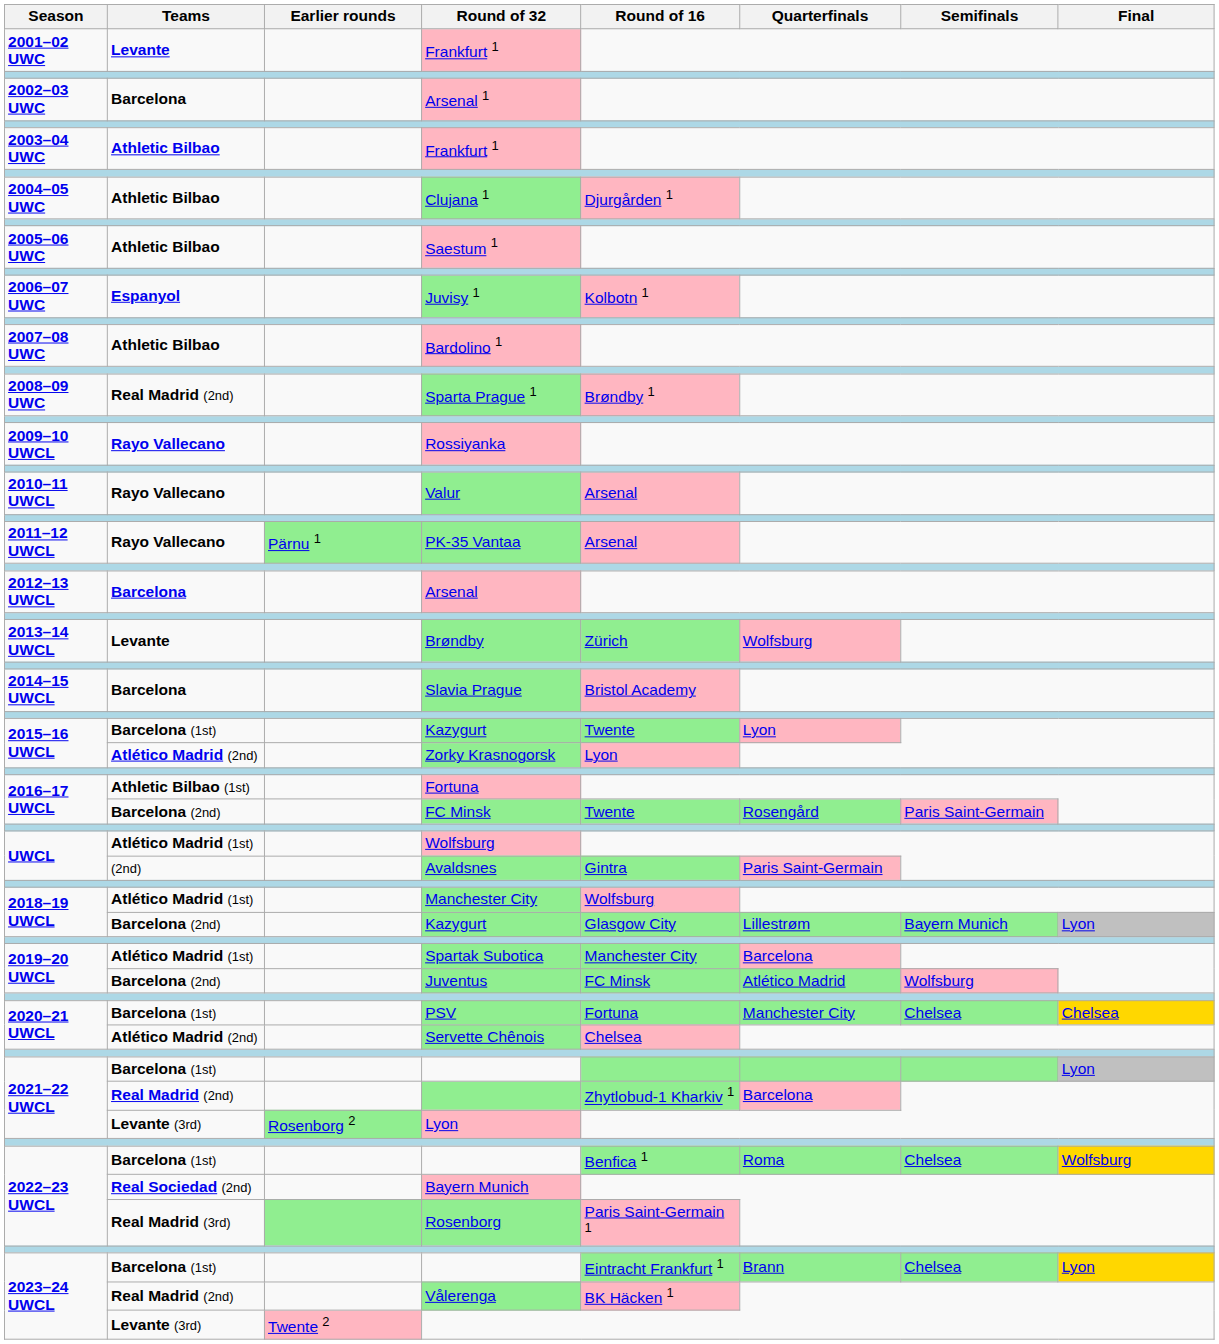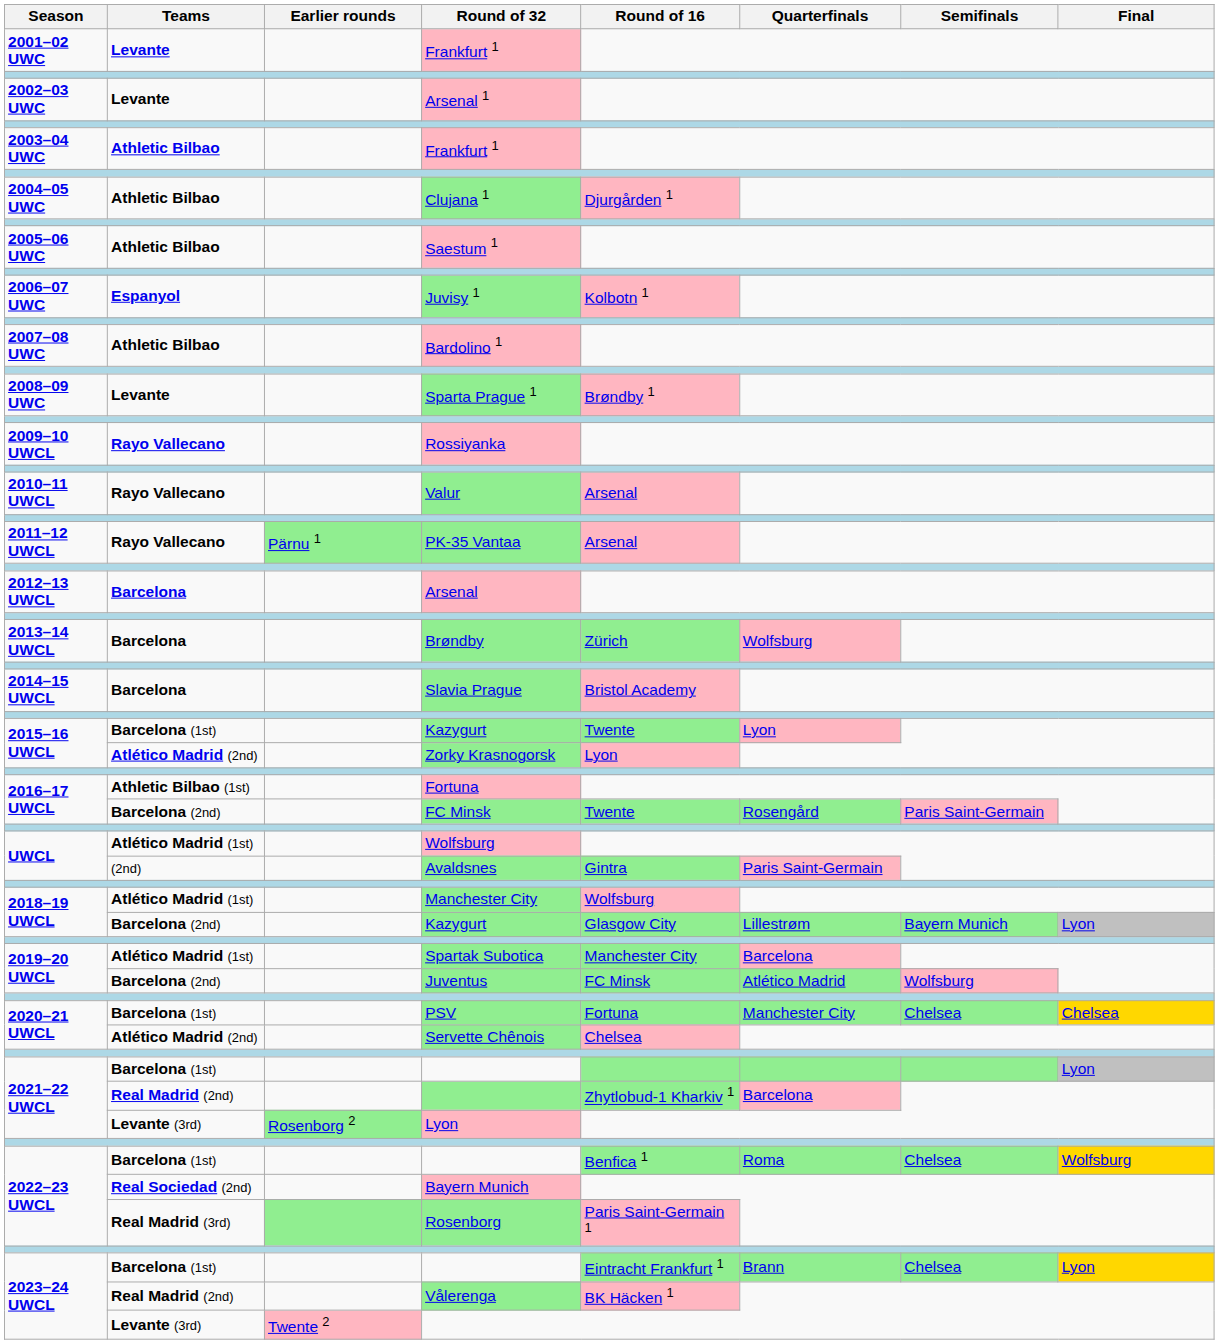 <table class="wikitable">
 <tr>
 <th width=110px>Season</th>
 <th width=175px>Teams</th>
 <th width=175px>Earlier rounds</th>
 <th width=175px>Round of 32</th>
 <th width=175px>Round of 16</th>
 <th width=175px>Quarterfinals</th>
 <th width=175px>Semifinals</th>
 <th width=175px>Final</th>
 </tr>
 <tr>
 <td><strong><a href='#'>2001–02 UWC</a></strong></td>
 <td> <strong><a href='#'>Levante</a></strong></td>
 <td></td>
 <td bgcolor=lightpink> <a href='#'>Frankfurt</a> <sup>1</sup></td>
 </tr>
 <tr bgcolor=lightblue>
 <td colspan=8></td>
 </tr>
 <tr>
 <td><strong><a href='#'>2002–03 UWC</a></strong></td>
-<td> <strong>Barcelona</strong></td>
+<td> <strong>Levante</strong></td>
 <td></td>
 <td bgcolor=lightpink> <a href='#'>Arsenal</a> <sup>1</sup></td>
 </tr>
 <tr bgcolor=lightblue>
 <td colspan=8></td>
 </tr>
 <tr>
 <td><strong><a href='#'>2003–04 UWC</a></strong></td>
 <td> <strong><a href='#'>Athletic Bilbao</a></strong></td>
 <td></td>
 <td bgcolor=lightpink> <a href='#'>Frankfurt</a> <sup>1</sup></td>
 </tr>
 <tr bgcolor=lightblue>
 <td colspan=8></td>
 </tr>
 <tr>
 <td><strong><a href='#'>2004–05 UWC</a></strong></td>
 <td> <strong>Athletic Bilbao</strong></td>
 <td></td>
 <td bgcolor=lightgreen> <a href='#'>Clujana</a> <sup>1</sup></td>
 <td bgcolor=lightpink> <a href='#'>Djurgården</a> <sup>1</sup></td>
 </tr>
 <tr bgcolor=lightblue>
 <td colspan=8></td>
 </tr>
 <tr>
 <td><strong><a href='#'>2005–06 UWC</a></strong></td>
 <td> <strong>Athletic Bilbao</strong></td>
 <td></td>
 <td bgcolor=lightpink> <a href='#'>Saestum</a> <sup>1</sup></td>
 </tr>
 <tr bgcolor=lightblue>
 <td colspan=8></td>
 </tr>
 <tr>
 <td><strong><a href='#'>2006–07 UWC</a></strong></td>
 <td> <strong><a href='#'>Espanyol</a></strong></td>
 <td></td>
 <td bgcolor=lightgreen> <a href='#'>Juvisy</a> <sup>1</sup></td>
 <td bgcolor=lightpink> <a href='#'>Kolbotn</a> <sup>1</sup></td>
 </tr>
 <tr bgcolor=lightblue>
 <td colspan=8></td>
 </tr>
 <tr>
 <td><strong><a href='#'>2007–08 UWC</a></strong></td>
 <td> <strong>Athletic Bilbao</strong></td>
 <td></td>
 <td bgcolor=lightpink> <a href='#'>Bardolino</a> <sup>1</sup></td>
 </tr>
 <tr bgcolor=lightblue>
 <td colspan=8></td>
 </tr>
 <tr>
 <td><strong><a href='#'>2008–09 UWC</a></strong></td>
-<td> <strong>Real Madrid</strong> <small>(2nd)</small></td>
+<td> <strong>Levante</strong></td>
 <td></td>
 <td bgcolor=lightgreen> <a href='#'>Sparta Prague</a> <sup>1</sup></td>
 <td bgcolor=lightpink> <a href='#'>Brøndby</a> <sup>1</sup></td>
 </tr>
 <tr bgcolor=lightblue>
 <td colspan=8></td>
 </tr>
 <tr>
 <td><strong><a href='#'>2009–10 UWCL</a></strong></td>
 <td> <strong><a href='#'>Rayo Vallecano</a></strong></td>
 <td></td>
 <td bgcolor=lightpink> <a href='#'>Rossiyanka</a></td>
 </tr>
 <tr bgcolor=lightblue>
 <td colspan=8></td>
 </tr>
 <tr>
 <td><strong><a href='#'>2010–11 UWCL</a></strong></td>
 <td> <strong>Rayo Vallecano</strong></td>
 <td></td>
 <td bgcolor=lightgreen> <a href='#'>Valur</a></td>
 <td bgcolor=lightpink> <a href='#'>Arsenal</a></td>
 </tr>
 <tr bgcolor=lightblue>
 <td colspan=8></td>
 </tr>
 <tr>
 <td><strong><a href='#'>2011–12 UWCL</a></strong></td>
 <td> <strong>Rayo Vallecano</strong></td>
 <td bgcolor=lightgreen> <a href='#'>Pärnu</a> <sup>1</sup></td>
 <td bgcolor=lightgreen> <a href='#'>PK-35 Vantaa</a></td>
 <td bgcolor=lightpink> <a href='#'>Arsenal</a></td>
 </tr>
 <tr bgcolor=lightblue>
 <td colspan=8></td>
 </tr>
 <tr>
 <td><strong><a href='#'>2012–13 UWCL</a></strong></td>
 <td> <strong><a href='#'>Barcelona</a></strong></td>
 <td></td>
 <td bgcolor=lightpink> <a href='#'>Arsenal</a></td>
 </tr>
 <tr bgcolor=lightblue>
 <td colspan=8></td>
 </tr>
 <tr>
 <td><strong><a href='#'>2013–14 UWCL</a></strong></td>
-<td> <strong>Levante</strong></td>
+<td> <strong>Barcelona</strong></td>
 <td></td>
 <td bgcolor=lightgreen> <a href='#'>Brøndby</a></td>
 <td bgcolor=lightgreen> <a href='#'>Zürich</a></td>
 <td bgcolor=lightpink> <a href='#'>Wolfsburg</a></td>
 </tr>
 <tr bgcolor=lightblue>
 <td colspan=8></td>
 </tr>
 <tr>
 <td><strong><a href='#'>2014–15 UWCL</a></strong></td>
 <td> <strong>Barcelona</strong></td>
 <td></td>
 <td bgcolor=lightgreen> <a href='#'>Slavia Prague</a></td>
 <td bgcolor=lightpink> <a href='#'>Bristol Academy</a></td>
 </tr>
 <tr bgcolor=lightblue>
 <td colspan=8></td>
 </tr>
 <tr>
 <td rowspan=2><strong><a href='#'>2015–16 UWCL</a></strong></td>
 <td> <strong>Barcelona</strong> <small>(1st)</small></td>
 <td></td>
 <td bgcolor=lightgreen> <a href='#'>Kazygurt</a></td>
 <td bgcolor=lightgreen> <a href='#'>Twente</a></td>
 <td bgcolor=lightpink> <a href='#'>Lyon</a></td>
 </tr>
 <tr>
 <td> <strong><a href='#'>Atlético Madrid</a></strong> <small>(2nd)</small></td>
 <td></td>
 <td bgcolor=lightgreen> <a href='#'>Zorky Krasnogorsk</a></td>
 <td bgcolor=lightpink> <a href='#'>Lyon</a></td>
 </tr>
 <tr bgcolor=lightblue>
 <td colspan=8></td>
 </tr>
 <tr>
 <td rowspan=2><strong><a href='#'>2016–17 UWCL</a></strong></td>
 <td> <strong>Athletic Bilbao</strong> <small>(1st)</small></td>
 <td></td>
 <td bgcolor=lightpink> <a href='#'>Fortuna</a></td>
 </tr>
 <tr>
 <td> <strong>Barcelona</strong> <small>(2nd)</small></td>
 <td></td>
 <td bgcolor=lightgreen> <a href='#'>FC Minsk</a></td>
 <td bgcolor=lightgreen> <a href='#'>Twente</a></td>
 <td bgcolor=lightgreen> <a href='#'>Rosengård</a></td>
 <td bgcolor=lightpink> <a href='#'>Paris Saint-Germain</a></td>
 </tr>
 <tr bgcolor=lightblue>
 <td colspan=8></td>
 </tr>
 <tr>
 <td rowspan=2><strong><a href='#'> UWCL</a></strong></td>
 <td> <strong>Atlético Madrid</strong> <small>(1st)</small></td>
 <td></td>
 <td bgcolor=lightpink> <a href='#'>Wolfsburg</a></td>
 </tr>
 <tr>
 <td> <small>(2nd)</small></td>
 <td></td>
 <td bgcolor=lightgreen> <a href='#'>Avaldsnes</a></td>
 <td bgcolor=lightgreen> <a href='#'>Gintra</a></td>
 <td bgcolor=lightpink> <a href='#'>Paris Saint-Germain</a></td>
 </tr>
 <tr bgcolor=lightblue>
 <td colspan=8></td>
 </tr>
 <tr>
 <td rowspan=2><strong><a href='#'>2018–19 UWCL</a></strong></td>
 <td> <strong>Atlético Madrid</strong> <small>(1st)</small></td>
 <td></td>
 <td bgcolor=lightgreen> <a href='#'>Manchester City</a></td>
 <td bgcolor=lightpink> <a href='#'>Wolfsburg</a></td>
 </tr>
 <tr>
 <td> <strong>Barcelona</strong> <small>(2nd)</small></td>
 <td></td>
 <td bgcolor=lightgreen> <a href='#'>Kazygurt</a></td>
 <td bgcolor=lightgreen> <a href='#'>Glasgow City</a></td>
 <td bgcolor=lightgreen> <a href='#'>Lillestrøm</a></td>
 <td bgcolor=lightgreen> <a href='#'>Bayern Munich</a></td>
 <td bgcolor=silver> <a href='#'>Lyon</a></td>
 </tr>
 <tr bgcolor=lightblue>
 <td colspan=8></td>
 </tr>
 <tr>
 <td rowspan=2><strong><a href='#'>2019–20 UWCL</a></strong></td>
 <td> <strong>Atlético Madrid</strong> <small>(1st)</small></td>
 <td></td>
 <td bgcolor=lightgreen> <a href='#'>Spartak Subotica</a></td>
 <td bgcolor=lightgreen> <a href='#'>Manchester City</a></td>
 <td bgcolor=lightpink> <a href='#'>Barcelona</a></td>
 </tr>
 <tr>
 <td> <strong>Barcelona</strong> <small>(2nd)</small></td>
 <td></td>
 <td bgcolor=lightgreen> <a href='#'>Juventus</a></td>
 <td bgcolor=lightgreen> <a href='#'>FC Minsk</a></td>
 <td bgcolor=lightgreen> <a href='#'>Atlético Madrid</a></td>
 <td bgcolor=lightpink> <a href='#'>Wolfsburg</a></td>
 </tr>
 <tr bgcolor=lightblue>
 <td colspan=8></td>
 </tr>
 <tr>
 <td rowspan=2><strong><a href='#'>2020–21 UWCL</a></strong></td>
 <td> <strong>Barcelona</strong> <small>(1st)</small></td>
 <td></td>
 <td bgcolor=lightgreen> <a href='#'>PSV</a></td>
 <td bgcolor=lightgreen> <a href='#'>Fortuna</a></td>
 <td bgcolor=lightgreen> <a href='#'>Manchester City</a></td>
 <td bgcolor=lightgreen> <a href='#'>Chelsea</a></td>
 <td bgcolor=gold> <a href='#'>Chelsea</a></td>
 </tr>
 <tr>
 <td> <strong>Atlético Madrid</strong> <small>(2nd)</small></td>
 <td></td>
 <td bgcolor=lightgreen> <a href='#'>Servette Chênois</a></td>
 <td bgcolor=lightpink> <a href='#'>Chelsea</a></td>
 </tr>
 <tr bgcolor=lightblue>
 <td colspan=8></td>
 </tr>
 <tr>
 <td rowspan=3><strong><a href='#'>2021–22 UWCL</a></strong></td>
 <td> <strong>Barcelona</strong> <small>(1st)</small></td>
 <td></td>
 <td></td>
 <td bgcolor=lightgreen></td>
 <td bgcolor=lightgreen></td>
 <td bgcolor=lightgreen></td>
 <td bgcolor=silver> <a href='#'>Lyon</a></td>
 </tr>
 <tr>
 <td> <strong><a href='#'>Real Madrid</a></strong> <small>(2nd)</small></td>
 <td></td>
 <td bgcolor=lightgreen> </td>
 <td bgcolor=lightgreen> <a href='#'>Zhytlobud-1 Kharkiv</a> <sup>1</sup></td>
 <td bgcolor=lightpink> <a href='#'>Barcelona</a></td>
 </tr>
 <tr>
 <td> <strong>Levante</strong> <small>(3rd)</small></td>
 <td bgcolor=lightgreen> <a href='#'>Rosenborg</a> <sup>2</sup></td>
 <td bgcolor=lightpink> <a href='#'>Lyon</a></td>
 </tr>
 <tr bgcolor=lightblue>
 <td colspan=8></td>
 </tr>
 <tr>
 <td rowspan=3><strong><a href='#'>2022–23 UWCL</a></strong></td>
 <td> <strong>Barcelona</strong> <small>(1st)</small></td>
 <td></td>
 <td></td>
 <td bgcolor=lightgreen> <a href='#'>Benfica</a> <sup>1</sup></td>
 <td bgcolor=lightgreen> <a href='#'>Roma</a></td>
 <td bgcolor=lightgreen> <a href='#'>Chelsea</a></td>
 <td bgcolor=gold> <a href='#'>Wolfsburg</a></td>
 </tr>
 <tr>
 <td> <strong><a href='#'>Real Sociedad</a></strong> <small>(2nd)</small></td>
 <td></td>
 <td bgcolor=lightpink> <a href='#'>Bayern Munich</a></td>
 </tr>
 <tr>
 <td> <strong>Real Madrid</strong> <small>(3rd)</small></td>
 <td bgcolor=lightgreen> </td>
 <td bgcolor=lightgreen> <a href='#'>Rosenborg</a></td>
 <td bgcolor=lightpink> <a href='#'>Paris Saint-Germain</a> <sup>1</sup></td>
 </tr>
 <tr bgcolor=lightblue>
 <td colspan=8></td>
 </tr>
 <tr>
 <td rowspan=3><strong><a href='#'>2023–24 UWCL</a></strong></td>
 <td> <strong>Barcelona</strong> <small>(1st)</small></td>
 <td></td>
 <td></td>
 <td bgcolor=lightgreen> <a href='#'>Eintracht Frankfurt</a> <sup>1</sup></td>
 <td bgcolor=lightgreen> <a href='#'>Brann</a></td>
 <td bgcolor=lightgreen> <a href='#'>Chelsea</a></td>
 <td bgcolor=gold> <a href='#'>Lyon</a></td>
 </tr>
 <tr>
 <td> <strong>Real Madrid</strong> <small>(2nd)</small></td>
 <td></td>
 <td bgcolor=lightgreen> <a href='#'>Vålerenga</a></td>
 <td bgcolor=lightpink> <a href='#'>BK Häcken</a> <sup>1</sup></td>
 </tr>
 <tr>
 <td> <strong>Levante</strong> <small>(3rd)</small></td>
 <td bgcolor=lightpink> <a href='#'>Twente</a> <sup>2</sup></td>
 </tr>
 </table>
